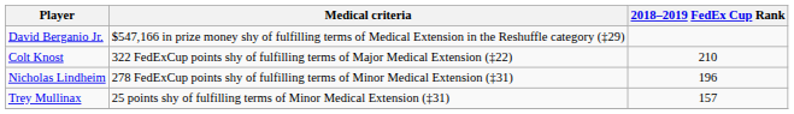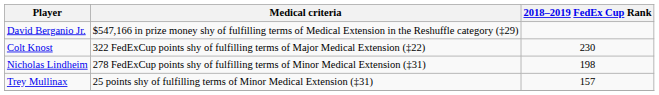 <table class="wikitable sortable" style="text-align:center;font-size: 80%">
 <tr>
 <th>Player</th>
 <th>Medical criteria</th>
 <th><a href='#'>2018–2019</a> <a href='#'>FedEx Cup</a> Rank</th>
 </tr>
 <tr>
 <td align=left> <a href='#'>David Berganio Jr.</a></td>
 <td align=left>$547,166 in prize money shy of fulfilling terms of Medical Extension in the Reshuffle category (‡29)</td>
 <td></td>
 </tr>
 <tr>
 <td align="left"> <a href='#'>Colt Knost</a></td>
 <td align="left">322 FedExCup points shy of fulfilling terms of Major Medical Extension (‡22)</td>
-<td>210</td>
+<td>230</td>
 </tr>
 <tr>
 <td align=left> <a href='#'>Nicholas Lindheim</a></td>
 <td align=left>278 FedExCup points shy of fulfilling terms of Minor Medical Extension (‡31)</td>
-<td>196</td>
+<td>198</td>
 </tr>
 <tr>
 <td align=left> <a href='#'>Trey Mullinax</a></td>
 <td align=left>25 points shy of fulfilling terms of Minor Medical Extension (‡31)</td>
 <td>157</td>
 </tr>
 <tr>
 </tr>
 </table>
